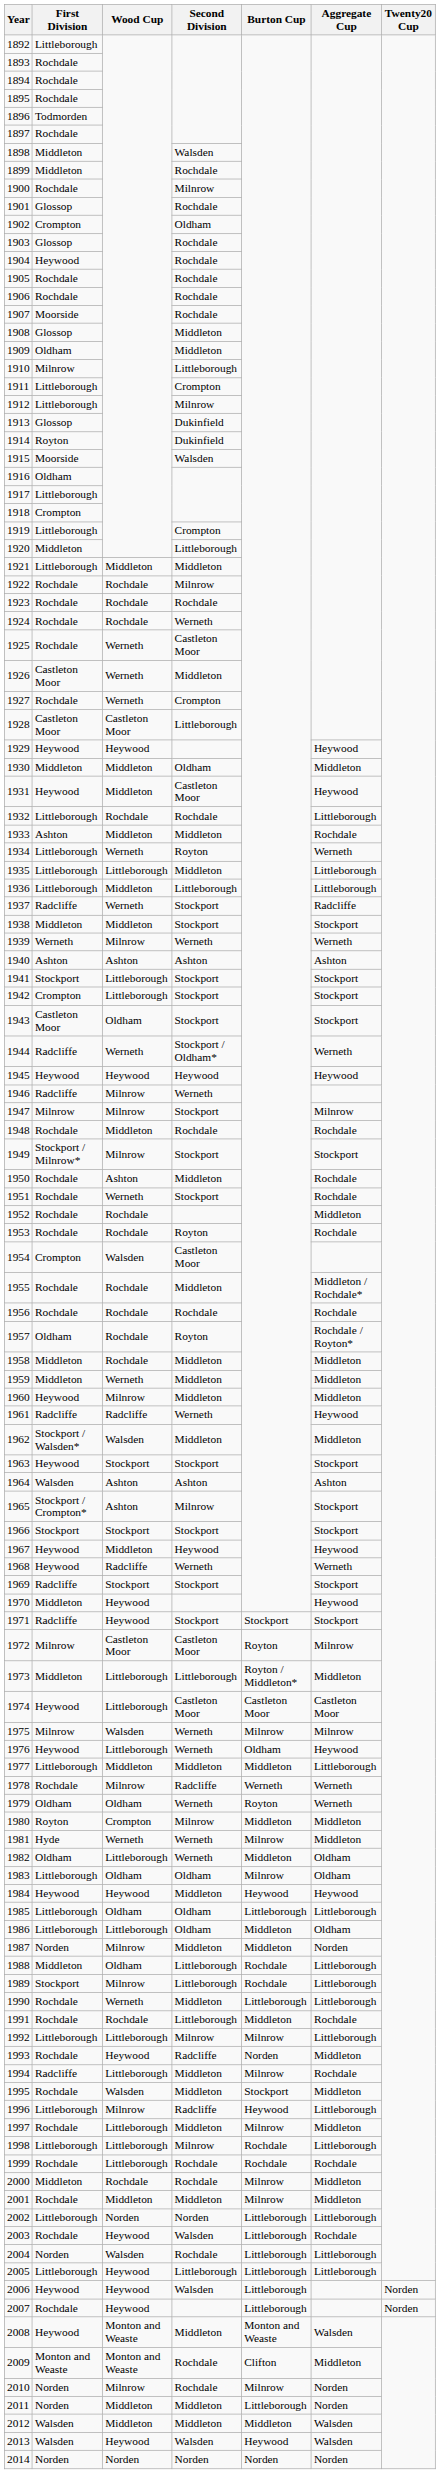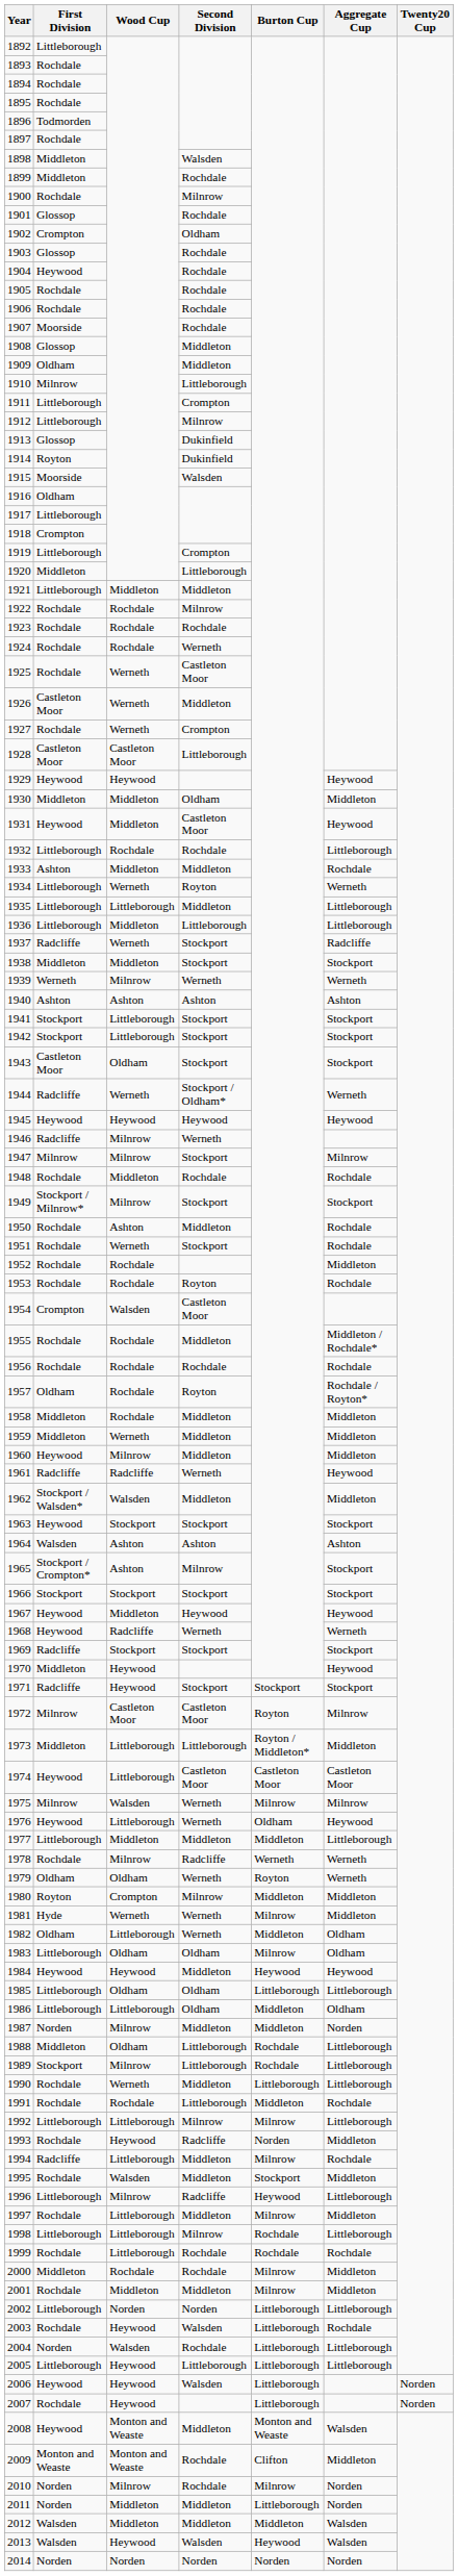 <table class="wikitable">
 <tr>
 <th>Year</th>
 <th>First Division</th>
 <th>Wood Cup</th>
 <th>Second Division</th>
 <th>Burton Cup</th>
 <th>Aggregate Cup</th>
 <th>Twenty20 Cup</th>
 </tr>
 <tr>
 <td>1892</td>
 <td>Littleborough</td>
 <td rowspan=29></td>
 <td rowspan=6></td>
 <td rowspan=79></td>
 <td rowspan=37></td>
 </tr>
 <tr>
 <td>1893</td>
 <td>Rochdale</td>
 </tr>
 <tr>
 <td>1894</td>
 <td>Rochdale</td>
 </tr>
 <tr>
 <td>1895</td>
 <td>Rochdale</td>
 </tr>
 <tr>
 <td>1896</td>
 <td>Todmorden</td>
 </tr>
 <tr>
 <td>1897</td>
 <td>Rochdale</td>
 </tr>
 <tr>
 <td>1898</td>
 <td>Middleton</td>
 <td>Walsden</td>
 </tr>
 <tr>
 <td>1899</td>
 <td>Middleton</td>
 <td>Rochdale</td>
 </tr>
 <tr>
 <td>1900</td>
 <td>Rochdale</td>
 <td>Milnrow</td>
 </tr>
 <tr>
 <td>1901</td>
 <td>Glossop</td>
 <td>Rochdale</td>
 </tr>
 <tr>
 <td>1902</td>
 <td>Crompton</td>
 <td>Oldham</td>
 </tr>
 <tr>
 <td>1903</td>
 <td>Glossop</td>
 <td>Rochdale</td>
 </tr>
 <tr>
 <td>1904</td>
 <td>Heywood</td>
 <td>Rochdale</td>
 </tr>
 <tr>
 <td>1905</td>
 <td>Rochdale</td>
 <td>Rochdale</td>
 </tr>
 <tr>
 <td>1906</td>
 <td>Rochdale</td>
 <td>Rochdale</td>
 </tr>
 <tr>
 <td>1907</td>
 <td>Moorside</td>
 <td>Rochdale</td>
 </tr>
 <tr>
 <td>1908</td>
 <td>Glossop</td>
 <td>Middleton</td>
 </tr>
 <tr>
 <td>1909</td>
 <td>Oldham</td>
 <td>Middleton</td>
 </tr>
 <tr>
 <td>1910</td>
 <td>Milnrow</td>
 <td>Littleborough</td>
 </tr>
 <tr>
 <td>1911</td>
 <td>Littleborough</td>
 <td>Crompton</td>
 </tr>
 <tr>
 <td>1912</td>
 <td>Littleborough</td>
 <td>Milnrow</td>
 </tr>
 <tr>
 <td>1913</td>
 <td>Glossop</td>
 <td>Dukinfield</td>
 </tr>
 <tr>
 <td>1914</td>
 <td>Royton</td>
 <td>Dukinfield</td>
 </tr>
 <tr>
 <td>1915</td>
 <td>Moorside</td>
 <td>Walsden</td>
 </tr>
 <tr>
 <td>1916</td>
 <td>Oldham</td>
 <td rowspan=3></td>
 </tr>
 <tr>
 <td>1917</td>
 <td>Littleborough</td>
 </tr>
 <tr>
 <td>1918</td>
 <td>Crompton</td>
 </tr>
 <tr>
 <td>1919</td>
 <td>Littleborough</td>
 <td>Crompton</td>
 </tr>
 <tr>
 <td>1920</td>
 <td>Middleton</td>
 <td>Littleborough</td>
 </tr>
 <tr>
 <td>1921</td>
 <td>Littleborough</td>
 <td>Middleton</td>
 <td>Middleton</td>
 </tr>
 <tr>
 <td>1922</td>
 <td>Rochdale</td>
 <td>Rochdale</td>
 <td>Milnrow</td>
 </tr>
 <tr>
 <td>1923</td>
 <td>Rochdale</td>
 <td>Rochdale</td>
 <td>Rochdale</td>
 </tr>
 <tr>
 <td>1924</td>
 <td>Rochdale</td>
 <td>Rochdale</td>
 <td>Werneth</td>
 </tr>
 <tr>
 <td>1925</td>
 <td>Rochdale</td>
 <td>Werneth</td>
 <td>Castleton Moor</td>
 </tr>
 <tr>
 <td>1926</td>
 <td>Castleton Moor</td>
 <td>Werneth</td>
 <td>Middleton</td>
 </tr>
 <tr>
 <td>1927</td>
 <td>Rochdale</td>
 <td>Werneth</td>
 <td>Crompton</td>
 </tr>
 <tr>
 <td>1928</td>
 <td>Castleton Moor</td>
 <td>Castleton Moor</td>
 <td>Littleborough</td>
 </tr>
 <tr>
 <td>1929</td>
 <td>Heywood</td>
 <td>Heywood</td>
 <td></td>
 <td>Heywood</td>
 </tr>
 <tr>
 <td>1930</td>
 <td>Middleton</td>
 <td>Middleton</td>
 <td>Oldham</td>
 <td>Middleton</td>
 </tr>
 <tr>
 <td>1931</td>
 <td>Heywood</td>
 <td>Middleton</td>
 <td>Castleton Moor</td>
 <td>Heywood</td>
 </tr>
 <tr>
 <td>1932</td>
 <td>Littleborough</td>
 <td>Rochdale</td>
 <td>Rochdale</td>
 <td>Littleborough</td>
 </tr>
 <tr>
 <td>1933</td>
 <td>Ashton</td>
 <td>Middleton</td>
 <td>Middleton</td>
 <td>Rochdale</td>
 </tr>
 <tr>
 <td>1934</td>
 <td>Littleborough</td>
 <td>Werneth</td>
 <td>Royton</td>
 <td>Werneth</td>
 </tr>
 <tr>
 <td>1935</td>
 <td>Littleborough</td>
 <td>Littleborough</td>
 <td>Middleton</td>
 <td>Littleborough</td>
 </tr>
 <tr>
 <td>1936</td>
 <td>Littleborough</td>
 <td>Middleton</td>
 <td>Littleborough</td>
 <td>Littleborough</td>
 </tr>
 <tr>
 <td>1937</td>
 <td>Radcliffe</td>
 <td>Werneth</td>
 <td>Stockport</td>
 <td>Radcliffe</td>
 </tr>
 <tr>
 <td>1938</td>
 <td>Middleton</td>
 <td>Middleton</td>
 <td>Stockport</td>
 <td>Stockport</td>
 </tr>
 <tr>
 <td>1939</td>
 <td>Werneth</td>
 <td>Milnrow</td>
 <td>Werneth</td>
 <td>Werneth</td>
 </tr>
 <tr>
 <td>1940</td>
 <td>Ashton</td>
 <td>Ashton</td>
 <td>Ashton</td>
 <td>Ashton</td>
 </tr>
 <tr>
 <td>1941</td>
 <td>Stockport</td>
 <td>Littleborough</td>
 <td>Stockport</td>
 <td>Stockport</td>
 </tr>
 <tr>
 <td>1942</td>
-<td>Crompton</td>
+<td>Stockport</td>
 <td>Littleborough</td>
 <td>Stockport</td>
 <td>Stockport</td>
 </tr>
 <tr>
 <td>1943</td>
 <td>Castleton Moor</td>
 <td>Oldham</td>
 <td>Stockport</td>
 <td>Stockport</td>
 </tr>
 <tr>
 <td>1944</td>
 <td>Radcliffe</td>
 <td>Werneth</td>
 <td>Stockport / Oldham*</td>
 <td>Werneth</td>
 </tr>
 <tr>
 <td>1945</td>
 <td>Heywood</td>
 <td>Heywood</td>
 <td>Heywood</td>
 <td>Heywood</td>
 </tr>
 <tr>
 <td>1946</td>
 <td>Radcliffe</td>
 <td>Milnrow</td>
 <td>Werneth</td>
 <td></td>
 </tr>
 <tr>
 <td>1947</td>
 <td>Milnrow</td>
 <td>Milnrow</td>
 <td>Stockport</td>
 <td>Milnrow</td>
 </tr>
 <tr>
 <td>1948</td>
 <td>Rochdale</td>
 <td>Middleton</td>
 <td>Rochdale</td>
 <td>Rochdale</td>
 </tr>
 <tr>
 <td>1949</td>
 <td>Stockport / Milnrow*</td>
 <td>Milnrow</td>
 <td>Stockport</td>
 <td>Stockport</td>
 </tr>
 <tr>
 <td>1950</td>
 <td>Rochdale</td>
 <td>Ashton</td>
 <td>Middleton</td>
 <td>Rochdale</td>
 </tr>
 <tr>
 <td>1951</td>
 <td>Rochdale</td>
 <td>Werneth</td>
 <td>Stockport</td>
 <td>Rochdale</td>
 </tr>
 <tr>
 <td>1952</td>
 <td>Rochdale</td>
 <td>Rochdale</td>
 <td></td>
 <td>Middleton</td>
 </tr>
 <tr>
 <td>1953</td>
 <td>Rochdale</td>
 <td>Rochdale</td>
 <td>Royton</td>
 <td>Rochdale</td>
 </tr>
 <tr>
 <td>1954</td>
 <td>Crompton</td>
 <td>Walsden</td>
 <td>Castleton Moor</td>
 <td></td>
 </tr>
 <tr>
 <td>1955</td>
 <td>Rochdale</td>
 <td>Rochdale</td>
 <td>Middleton</td>
 <td>Middleton / Rochdale*</td>
 </tr>
 <tr>
 <td>1956</td>
 <td>Rochdale</td>
 <td>Rochdale</td>
 <td>Rochdale</td>
 <td>Rochdale</td>
 </tr>
 <tr>
 <td>1957</td>
 <td>Oldham</td>
 <td>Rochdale</td>
 <td>Royton</td>
 <td>Rochdale / Royton*</td>
 </tr>
 <tr>
 <td>1958</td>
 <td>Middleton</td>
 <td>Rochdale</td>
 <td>Middleton</td>
 <td>Middleton</td>
 </tr>
 <tr>
 <td>1959</td>
 <td>Middleton</td>
 <td>Werneth</td>
 <td>Middleton</td>
 <td>Middleton</td>
 </tr>
 <tr>
 <td>1960</td>
 <td>Heywood</td>
 <td>Milnrow</td>
 <td>Middleton</td>
 <td>Middleton</td>
 </tr>
 <tr>
 <td>1961</td>
 <td>Radcliffe</td>
 <td>Radcliffe</td>
 <td>Werneth</td>
 <td>Heywood</td>
 </tr>
 <tr>
 <td>1962</td>
 <td>Stockport / Walsden*</td>
 <td>Walsden</td>
 <td>Middleton</td>
 <td>Middleton</td>
 </tr>
 <tr>
 <td>1963</td>
 <td>Heywood</td>
 <td>Stockport</td>
 <td>Stockport</td>
 <td>Stockport</td>
 </tr>
 <tr>
 <td>1964</td>
 <td>Walsden</td>
 <td>Ashton</td>
 <td>Ashton</td>
 <td>Ashton</td>
 </tr>
 <tr>
 <td>1965</td>
 <td>Stockport / Crompton*</td>
 <td>Ashton</td>
 <td>Milnrow</td>
 <td>Stockport</td>
 </tr>
 <tr>
 <td>1966</td>
 <td>Stockport</td>
 <td>Stockport</td>
 <td>Stockport</td>
 <td>Stockport</td>
 </tr>
 <tr>
 <td>1967</td>
 <td>Heywood</td>
 <td>Middleton</td>
 <td>Heywood</td>
 <td>Heywood</td>
 </tr>
 <tr>
 <td>1968</td>
 <td>Heywood</td>
 <td>Radcliffe</td>
 <td>Werneth</td>
 <td>Werneth</td>
 </tr>
 <tr>
 <td>1969</td>
 <td>Radcliffe</td>
 <td>Stockport</td>
 <td>Stockport</td>
 <td>Stockport</td>
 </tr>
 <tr>
 <td>1970</td>
 <td>Middleton</td>
 <td>Heywood</td>
 <td></td>
 <td>Heywood</td>
 </tr>
 <tr>
 <td>1971</td>
 <td>Radcliffe</td>
 <td>Heywood</td>
 <td>Stockport</td>
 <td>Stockport</td>
 <td>Stockport</td>
 </tr>
 <tr>
 <td>1972</td>
 <td>Milnrow</td>
 <td>Castleton Moor</td>
 <td>Castleton Moor</td>
 <td>Royton</td>
 <td>Milnrow</td>
 </tr>
 <tr>
 <td>1973</td>
 <td>Middleton</td>
 <td>Littleborough</td>
 <td>Littleborough</td>
 <td>Royton / Middleton*</td>
 <td>Middleton</td>
 </tr>
 <tr>
 <td>1974</td>
 <td>Heywood</td>
 <td>Littleborough</td>
 <td>Castleton Moor</td>
 <td>Castleton Moor</td>
 <td>Castleton Moor</td>
 </tr>
 <tr>
 <td>1975</td>
 <td>Milnrow</td>
 <td>Walsden</td>
 <td>Werneth</td>
 <td>Milnrow</td>
 <td>Milnrow</td>
 </tr>
 <tr>
 <td>1976</td>
 <td>Heywood</td>
 <td>Littleborough</td>
 <td>Werneth</td>
 <td>Oldham</td>
 <td>Heywood</td>
 </tr>
 <tr>
 <td>1977</td>
 <td>Littleborough</td>
 <td>Middleton</td>
 <td>Middleton</td>
 <td>Middleton</td>
 <td>Littleborough</td>
 </tr>
 <tr>
 <td>1978</td>
 <td>Rochdale</td>
 <td>Milnrow</td>
 <td>Radcliffe</td>
 <td>Werneth</td>
 <td>Werneth</td>
 </tr>
 <tr>
 <td>1979</td>
 <td>Oldham</td>
 <td>Oldham</td>
 <td>Werneth</td>
 <td>Royton</td>
 <td>Werneth</td>
 </tr>
 <tr>
 <td>1980</td>
 <td>Royton</td>
 <td>Crompton</td>
 <td>Milnrow</td>
 <td>Middleton</td>
 <td>Middleton</td>
 </tr>
 <tr>
 <td>1981</td>
 <td>Hyde</td>
 <td>Werneth</td>
 <td>Werneth</td>
 <td>Milnrow</td>
 <td>Middleton</td>
 </tr>
 <tr>
 <td>1982</td>
 <td>Oldham</td>
 <td>Littleborough</td>
 <td>Werneth</td>
 <td>Middleton</td>
 <td>Oldham</td>
 </tr>
 <tr>
 <td>1983</td>
 <td>Littleborough</td>
 <td>Oldham</td>
 <td>Oldham</td>
 <td>Milnrow</td>
 <td>Oldham</td>
 </tr>
 <tr>
 <td>1984</td>
 <td>Heywood</td>
 <td>Heywood</td>
 <td>Middleton</td>
 <td>Heywood</td>
 <td>Heywood</td>
 </tr>
 <tr>
 <td>1985</td>
 <td>Littleborough</td>
 <td>Oldham</td>
 <td>Oldham</td>
 <td>Littleborough</td>
 <td>Littleborough</td>
 </tr>
 <tr>
 <td>1986</td>
 <td>Littleborough</td>
 <td>Littleborough</td>
 <td>Oldham</td>
 <td>Middleton</td>
 <td>Oldham</td>
 </tr>
 <tr>
 <td>1987</td>
 <td>Norden</td>
 <td>Milnrow</td>
 <td>Middleton</td>
 <td>Middleton</td>
 <td>Norden</td>
 </tr>
 <tr>
 <td>1988</td>
 <td>Middleton</td>
 <td>Oldham</td>
 <td>Littleborough</td>
 <td>Rochdale</td>
 <td>Littleborough</td>
 </tr>
 <tr>
 <td>1989</td>
 <td>Stockport</td>
 <td>Milnrow</td>
 <td>Littleborough</td>
 <td>Rochdale</td>
 <td>Littleborough</td>
 </tr>
 <tr>
 <td>1990</td>
 <td>Rochdale</td>
 <td>Werneth</td>
 <td>Middleton</td>
 <td>Littleborough</td>
 <td>Littleborough</td>
 </tr>
 <tr>
 <td>1991</td>
 <td>Rochdale</td>
 <td>Rochdale</td>
 <td>Littleborough</td>
 <td>Middleton</td>
 <td>Rochdale</td>
 </tr>
 <tr>
 <td>1992</td>
 <td>Littleborough</td>
 <td>Littleborough</td>
 <td>Milnrow</td>
 <td>Milnrow</td>
 <td>Littleborough</td>
 </tr>
 <tr>
 <td>1993</td>
 <td>Rochdale</td>
 <td>Heywood</td>
 <td>Radcliffe</td>
 <td>Norden</td>
 <td>Middleton</td>
 </tr>
 <tr>
 <td>1994</td>
 <td>Radcliffe</td>
 <td>Littleborough</td>
 <td>Middleton</td>
 <td>Milnrow</td>
 <td>Rochdale</td>
 </tr>
 <tr>
 <td>1995</td>
 <td>Rochdale</td>
 <td>Walsden</td>
 <td>Middleton</td>
 <td>Stockport</td>
 <td>Middleton</td>
 </tr>
 <tr>
 <td>1996</td>
 <td>Littleborough</td>
 <td>Milnrow</td>
 <td>Radcliffe</td>
 <td>Heywood</td>
 <td>Littleborough</td>
 </tr>
 <tr>
 <td>1997</td>
 <td>Rochdale</td>
 <td>Littleborough</td>
 <td>Middleton</td>
 <td>Milnrow</td>
 <td>Middleton</td>
 </tr>
 <tr>
 <td>1998</td>
 <td>Littleborough</td>
 <td>Littleborough</td>
 <td>Milnrow</td>
 <td>Rochdale</td>
 <td>Littleborough</td>
 </tr>
 <tr>
 <td>1999</td>
 <td>Rochdale</td>
 <td>Littleborough</td>
 <td>Rochdale</td>
 <td>Rochdale</td>
 <td>Rochdale</td>
 </tr>
 <tr>
 <td>2000</td>
 <td>Middleton</td>
 <td>Rochdale</td>
 <td>Rochdale</td>
 <td>Milnrow</td>
 <td>Middleton</td>
 </tr>
 <tr>
 <td>2001</td>
 <td>Rochdale</td>
 <td>Middleton</td>
 <td>Middleton</td>
 <td>Milnrow</td>
 <td>Middleton</td>
 </tr>
 <tr>
 <td>2002</td>
 <td>Littleborough</td>
 <td>Norden</td>
 <td>Norden</td>
 <td>Littleborough</td>
 <td>Littleborough</td>
 </tr>
 <tr>
 <td>2003</td>
 <td>Rochdale</td>
 <td>Heywood</td>
 <td>Walsden</td>
 <td>Littleborough</td>
 <td>Rochdale</td>
 </tr>
 <tr>
 <td>2004</td>
 <td>Norden</td>
 <td>Walsden</td>
 <td>Rochdale</td>
 <td>Littleborough</td>
 <td>Littleborough</td>
 </tr>
 <tr>
 <td>2005</td>
 <td>Littleborough</td>
 <td>Heywood</td>
 <td>Littleborough</td>
 <td>Littleborough</td>
 <td>Littleborough</td>
 </tr>
 <tr>
 <td>2006</td>
 <td>Heywood</td>
 <td>Heywood</td>
 <td>Walsden</td>
 <td>Littleborough</td>
 <td></td>
 <td>Norden</td>
 </tr>
 <tr>
 <td>2007</td>
 <td>Rochdale</td>
 <td>Heywood</td>
 <td></td>
 <td>Littleborough</td>
 <td></td>
 <td>Norden</td>
 </tr>
 <tr>
 <td>2008</td>
 <td>Heywood</td>
 <td>Monton and Weaste</td>
 <td>Middleton</td>
 <td>Monton and Weaste</td>
 <td>Walsden</td>
 </tr>
 <tr>
 <td>2009</td>
 <td>Monton and Weaste</td>
 <td>Monton and Weaste</td>
 <td>Rochdale</td>
 <td>Clifton</td>
 <td>Middleton</td>
 </tr>
 <tr>
 <td>2010</td>
 <td>Norden</td>
 <td>Milnrow</td>
 <td>Rochdale</td>
 <td>Milnrow</td>
 <td>Norden</td>
 </tr>
 <tr>
 <td>2011</td>
 <td>Norden</td>
 <td>Middleton</td>
 <td>Middleton</td>
 <td>Littleborough</td>
 <td>Norden</td>
 </tr>
 <tr>
 <td>2012</td>
 <td>Walsden</td>
 <td>Middleton</td>
 <td>Middleton</td>
 <td>Middleton</td>
 <td>Walsden</td>
 </tr>
 <tr>
 <td>2013</td>
 <td>Walsden</td>
 <td>Heywood</td>
 <td>Walsden</td>
 <td>Heywood</td>
 <td>Walsden</td>
 </tr>
 <tr>
 <td>2014</td>
 <td>Norden</td>
 <td>Norden</td>
 <td>Norden</td>
 <td>Norden</td>
 <td>Norden</td>
 </tr>
 </table>
